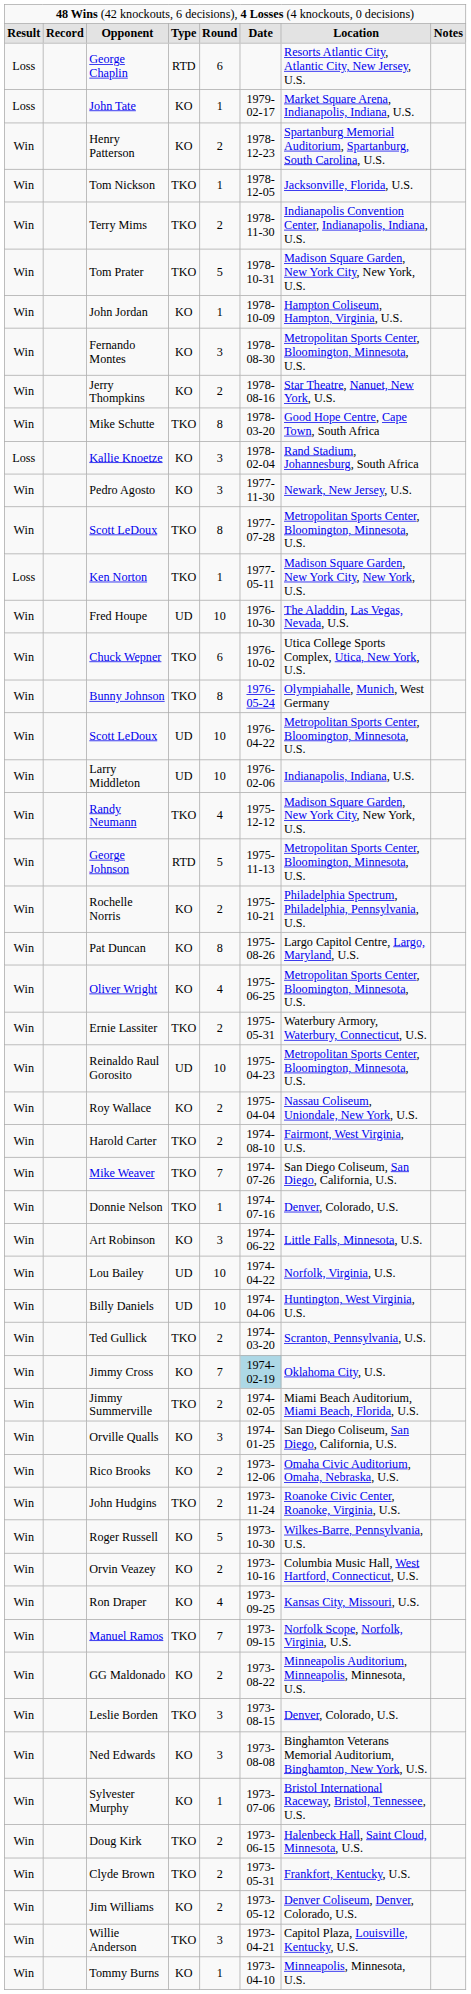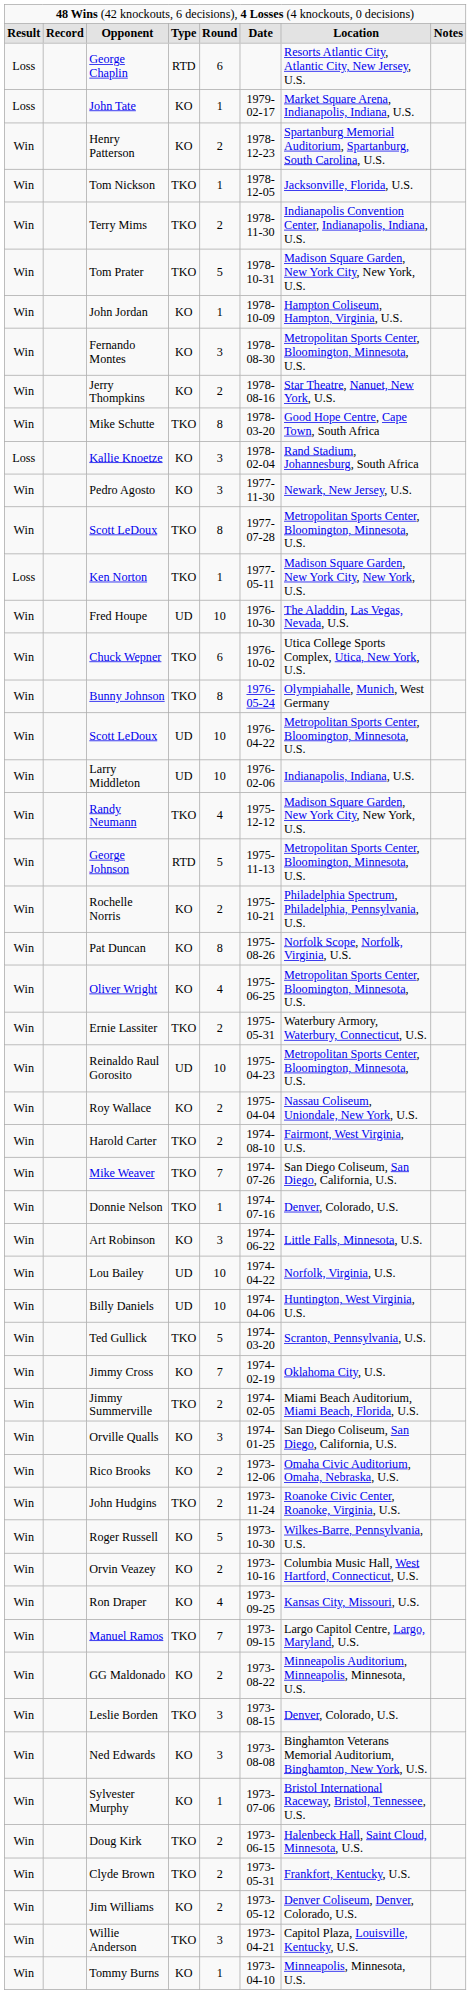 <table class="wikitable" style="text-align:center;">
 <tr>
 <td colspan="8"><strong>48 Wins</strong> (42 knockouts, 6 decisions), <strong>4 Losses</strong> (4 knockouts, 0 decisions)</td>
 </tr>
 <tr>
 <td style="border-style: none none solid solid; background: #e3e3e3"><strong>Result</strong></td>
 <td style="border-style: none none solid solid; background: #e3e3e3"><strong>Record</strong></td>
 <td style="border-style: none none solid solid; background: #e3e3e3"><strong>Opponent</strong></td>
 <td style="border-style: none none solid solid; background: #e3e3e3"><strong>Type</strong></td>
 <td style="border-style: none none solid solid; background: #e3e3e3"><strong>Round</strong></td>
 <td style="border-style: none none solid solid; background: #e3e3e3"><strong>Date</strong></td>
 <td style="border-style: none none solid solid; background: #e3e3e3"><strong>Location</strong></td>
 <td style="border-style: none none solid solid; background: #e3e3e3"><strong>Notes</strong></td>
 </tr>
 <tr align=center>
 <td>Loss</td>
 <td></td>
 <td align=left>  <a href='#'>George Chaplin</a></td>
 <td>RTD</td>
 <td>6</td>
 <td></td>
 <td align=left> <a href='#'>Resorts Atlantic City</a>, <a href='#'>Atlantic City, New Jersey</a>, U.S.</td>
 <td align=left></td>
 </tr>
 <tr>
 <td>Loss</td>
 <td></td>
 <td align=left> <a href='#'>John Tate</a></td>
 <td>KO</td>
 <td>1</td>
 <td>1979-02-17</td>
 <td align=left> <a href='#'>Market Square Arena</a>, <a href='#'>Indianapolis, Indiana</a>, U.S.</td>
 <td align=left></td>
 </tr>
 <tr>
 <td>Win</td>
 <td></td>
 <td align=left> Henry Patterson</td>
 <td>KO</td>
 <td>2</td>
 <td>1978-12-23</td>
 <td align=left> <a href='#'>Spartanburg Memorial Auditorium</a>, <a href='#'>Spartanburg, South Carolina</a>, U.S.</td>
 <td align=left></td>
 </tr>
 <tr>
 <td>Win</td>
 <td></td>
 <td align=left> Tom Nickson</td>
 <td>TKO</td>
 <td>1</td>
 <td>1978-12-05</td>
 <td align=left> <a href='#'>Jacksonville, Florida</a>, U.S.</td>
 <td align=left></td>
 </tr>
 <tr>
 <td>Win</td>
 <td></td>
 <td align=left> Terry Mims</td>
 <td>TKO</td>
 <td>2</td>
 <td>1978-11-30</td>
 <td align=left> <a href='#'>Indianapolis Convention Center</a>, <a href='#'>Indianapolis, Indiana</a>, U.S.</td>
 <td align=left></td>
 </tr>
 <tr>
 <td>Win</td>
 <td></td>
 <td align=left> Tom Prater</td>
 <td>TKO</td>
 <td>5</td>
 <td>1978-10-31</td>
 <td align=left> <a href='#'>Madison Square Garden</a>, <a href='#'>New York City</a>, New York, U.S.</td>
 <td align=left></td>
 </tr>
 <tr>
 <td>Win</td>
 <td></td>
 <td align=left> John Jordan</td>
 <td>KO</td>
 <td>1</td>
 <td>1978-10-09</td>
 <td align=left> <a href='#'>Hampton Coliseum</a>, <a href='#'>Hampton, Virginia</a>, U.S.</td>
 <td align=left></td>
 </tr>
 <tr>
 <td>Win</td>
 <td></td>
 <td align=left> Fernando Montes</td>
 <td>KO</td>
 <td>3</td>
 <td>1978-08-30</td>
 <td align=left> <a href='#'>Metropolitan Sports Center</a>, <a href='#'>Bloomington, Minnesota</a>, U.S.</td>
 <td align=left></td>
 </tr>
 <tr>
 <td>Win</td>
 <td></td>
 <td align=left> Jerry Thompkins</td>
 <td>KO</td>
 <td>2</td>
 <td>1978-08-16</td>
 <td align=left> <a href='#'>Star Theatre</a>, <a href='#'>Nanuet, New York</a>, U.S.</td>
 <td align=left></td>
 </tr>
 <tr>
 <td>Win</td>
 <td></td>
 <td align=left> Mike Schutte</td>
 <td>TKO</td>
 <td>8</td>
 <td>1978-03-20</td>
 <td align=left> <a href='#'>Good Hope Centre</a>, <a href='#'>Cape Town</a>, South Africa</td>
 <td align=left></td>
 </tr>
 <tr>
 <td>Loss</td>
 <td></td>
 <td align=left> <a href='#'>Kallie Knoetze</a></td>
 <td>KO</td>
 <td>3</td>
 <td>1978-02-04</td>
 <td align=left> <a href='#'>Rand Stadium</a>, <a href='#'>Johannesburg</a>, South Africa</td>
 <td align=left></td>
 </tr>
 <tr>
 <td>Win</td>
 <td></td>
 <td align=left> Pedro Agosto</td>
 <td>KO</td>
 <td>3</td>
 <td>1977-11-30</td>
 <td align=left> <a href='#'>Newark, New Jersey</a>, U.S.</td>
 <td align=left></td>
 </tr>
 <tr>
 <td>Win</td>
 <td></td>
 <td align=left> <a href='#'>Scott LeDoux</a></td>
 <td>TKO</td>
 <td>8</td>
 <td>1977-07-28</td>
 <td align=left> <a href='#'>Metropolitan Sports Center</a>, <a href='#'>Bloomington, Minnesota</a>, U.S.</td>
 <td align=left></td>
 </tr>
 <tr>
 <td>Loss</td>
 <td></td>
 <td align=left> <a href='#'>Ken Norton</a></td>
 <td>TKO</td>
 <td>1</td>
 <td>1977-05-11</td>
 <td align=left> <a href='#'>Madison Square Garden</a>, <a href='#'>New York City</a>, <a href='#'>New York</a>, U.S.</td>
 <td align=left></td>
 </tr>
 <tr>
 <td>Win</td>
 <td></td>
 <td align=left> Fred Houpe</td>
 <td>UD</td>
 <td>10</td>
 <td>1976-10-30</td>
 <td align=left> <a href='#'>The Aladdin</a>, <a href='#'>Las Vegas, Nevada</a>, U.S.</td>
 <td align=left></td>
 </tr>
 <tr>
 <td>Win</td>
 <td></td>
 <td align=left> <a href='#'>Chuck Wepner</a></td>
 <td>TKO</td>
 <td>6</td>
 <td>1976-10-02</td>
 <td align=left> Utica College Sports Complex, <a href='#'>Utica, New York</a>, U.S.</td>
 <td align=left></td>
 </tr>
 <tr>
 <td>Win</td>
 <td></td>
 <td align=left> <a href='#'>Bunny Johnson</a></td>
 <td>TKO</td>
 <td>8</td>
 <td><a href='#'>1976-05-24</a></td>
 <td align=left> <a href='#'>Olympiahalle</a>, <a href='#'>Munich</a>, West Germany</td>
 <td align=left></td>
 </tr>
 <tr>
 <td>Win</td>
 <td></td>
 <td align=left> <a href='#'>Scott LeDoux</a></td>
 <td>UD</td>
 <td>10</td>
 <td>1976-04-22</td>
 <td align=left> <a href='#'>Metropolitan Sports Center</a>, <a href='#'>Bloomington, Minnesota</a>, U.S.</td>
 <td align=left></td>
 </tr>
 <tr>
 <td>Win</td>
 <td></td>
 <td align=left> Larry Middleton</td>
 <td>UD</td>
 <td>10</td>
 <td>1976-02-06</td>
 <td align=left> <a href='#'>Indianapolis, Indiana</a>, U.S.</td>
 <td align=left></td>
 </tr>
 <tr>
 <td>Win</td>
 <td></td>
 <td align=left> <a href='#'>Randy Neumann</a></td>
 <td>TKO</td>
 <td>4</td>
 <td>1975-12-12</td>
 <td align=left> <a href='#'>Madison Square Garden</a>, <a href='#'>New York City</a>, New York, U.S.</td>
 <td align=left></td>
 </tr>
 <tr>
 <td>Win</td>
 <td></td>
 <td align=left> <a href='#'>George Johnson</a></td>
 <td>RTD</td>
 <td>5</td>
 <td>1975-11-13</td>
 <td align=left> <a href='#'>Metropolitan Sports Center</a>, <a href='#'>Bloomington, Minnesota</a>, U.S.</td>
 <td align=left></td>
 </tr>
 <tr>
 <td>Win</td>
 <td></td>
 <td align=left> Rochelle Norris</td>
 <td>KO</td>
 <td>2</td>
 <td>1975-10-21</td>
 <td align=left> <a href='#'>Philadelphia Spectrum</a>, <a href='#'>Philadelphia, Pennsylvania</a>, U.S.</td>
 <td align=left></td>
 </tr>
 <tr>
 <td>Win</td>
 <td></td>
 <td align=left> Pat Duncan</td>
 <td>KO</td>
 <td>8</td>
 <td>1975-08-26</td>
-<td align=left> Largo Capitol Centre, <a href='#'>Largo, Maryland</a>, U.S.</td>
+<td align=left> <a href='#'>Norfolk Scope</a>, <a href='#'>Norfolk, Virginia</a>, U.S.</td>
 <td align=left></td>
 </tr>
 <tr>
 <td>Win</td>
 <td></td>
 <td align=left> <a href='#'>Oliver Wright</a></td>
 <td>KO</td>
 <td>4</td>
 <td>1975-06-25</td>
 <td align=left> <a href='#'>Metropolitan Sports Center</a>, <a href='#'>Bloomington, Minnesota</a>, U.S.</td>
 <td align=left></td>
 </tr>
 <tr>
 <td>Win</td>
 <td></td>
 <td align=left> Ernie Lassiter</td>
 <td>TKO</td>
 <td>2</td>
 <td>1975-05-31</td>
 <td align=left> Waterbury Armory, <a href='#'>Waterbury, Connecticut</a>, U.S.</td>
 <td align=left></td>
 </tr>
 <tr>
 <td>Win</td>
 <td></td>
 <td align=left> Reinaldo Raul Gorosito</td>
 <td>UD</td>
 <td>10</td>
 <td>1975-04-23</td>
 <td align=left> <a href='#'>Metropolitan Sports Center</a>, <a href='#'>Bloomington, Minnesota</a>, U.S.</td>
 <td align=left></td>
 </tr>
 <tr>
 <td>Win</td>
 <td></td>
 <td align=left> Roy Wallace</td>
 <td>KO</td>
 <td>2</td>
 <td>1975-04-04</td>
 <td align=left> <a href='#'>Nassau Coliseum</a>, <a href='#'>Uniondale, New York</a>, U.S.</td>
 <td align=left></td>
 </tr>
 <tr>
 <td>Win</td>
 <td></td>
 <td align=left> Harold Carter</td>
 <td>TKO</td>
 <td>2</td>
 <td>1974-08-10</td>
 <td align=left> <a href='#'>Fairmont, West Virginia</a>, U.S.</td>
 <td align=left></td>
 </tr>
 <tr>
 <td>Win</td>
 <td></td>
 <td align=left> <a href='#'>Mike Weaver</a></td>
 <td>TKO</td>
 <td>7</td>
 <td>1974-07-26</td>
 <td align=left> San Diego Coliseum, <a href='#'>San Diego</a>, California, U.S.</td>
 <td align=left></td>
 </tr>
 <tr>
 <td>Win</td>
 <td></td>
 <td align=left> Donnie Nelson</td>
 <td>TKO</td>
 <td>1</td>
 <td>1974-07-16</td>
 <td align=left> <a href='#'>Denver</a>, Colorado, U.S.</td>
 <td align=left></td>
 </tr>
 <tr>
 <td>Win</td>
 <td></td>
 <td align=left> Art Robinson</td>
 <td>KO</td>
 <td>3</td>
 <td>1974-06-22</td>
 <td align=left> <a href='#'>Little Falls, Minnesota</a>, U.S.</td>
 <td align=left></td>
 </tr>
 <tr>
 <td>Win</td>
 <td></td>
 <td align=left> Lou Bailey</td>
 <td>UD</td>
 <td>10</td>
 <td>1974-04-22</td>
 <td align=left> <a href='#'>Norfolk, Virginia</a>, U.S.</td>
 <td align=left></td>
 </tr>
 <tr>
 <td>Win</td>
 <td></td>
 <td align=left> Billy Daniels</td>
 <td>UD</td>
 <td>10</td>
 <td>1974-04-06</td>
 <td align=left> <a href='#'>Huntington, West Virginia</a>, U.S.</td>
 <td align=left></td>
 </tr>
 <tr>
 <td>Win</td>
 <td></td>
 <td align=left> Ted Gullick</td>
 <td>TKO</td>
-<td>2</td>
+<td>5</td>
 <td>1974-03-20</td>
 <td align=left> <a href='#'>Scranton, Pennsylvania</a>, U.S.</td>
 <td align=left></td>
 </tr>
 <tr>
 <td>Win</td>
 <td></td>
 <td align=left> Jimmy Cross</td>
 <td>KO</td>
 <td>7</td>
-<td style="background: lightblue;">1974-02-19</td>
+<td>1974-02-19</td>
 <td align=left> <a href='#'>Oklahoma City</a>, U.S.</td>
 <td align=left></td>
 </tr>
 <tr>
 <td>Win</td>
 <td></td>
 <td align=left> Jimmy Summerville</td>
 <td>TKO</td>
 <td>2</td>
 <td>1974-02-05</td>
 <td align=left> Miami Beach Auditorium, <a href='#'>Miami Beach, Florida</a>, U.S.</td>
 <td align=left></td>
 </tr>
 <tr>
 <td>Win</td>
 <td></td>
 <td align=left> Orville Qualls</td>
 <td>KO</td>
 <td>3</td>
 <td>1974-01-25</td>
 <td align=left> San Diego Coliseum, <a href='#'>San Diego</a>, California, U.S.</td>
 <td align=left></td>
 </tr>
 <tr>
 <td>Win</td>
 <td></td>
 <td align=left> Rico Brooks</td>
 <td>KO</td>
 <td>2</td>
 <td>1973-12-06</td>
 <td align=left> <a href='#'>Omaha Civic Auditorium</a>, <a href='#'>Omaha, Nebraska</a>, U.S.</td>
 <td align=left></td>
 </tr>
 <tr>
 <td>Win</td>
 <td></td>
 <td align=left> John Hudgins</td>
 <td>TKO</td>
 <td>2</td>
 <td>1973-11-24</td>
 <td align=left> <a href='#'>Roanoke Civic Center</a>, <a href='#'>Roanoke, Virginia</a>, U.S.</td>
 <td align=left></td>
 </tr>
 <tr>
 <td>Win</td>
 <td></td>
 <td align=left> Roger Russell</td>
 <td>KO</td>
 <td>5</td>
 <td>1973-10-30</td>
 <td align=left> <a href='#'>Wilkes-Barre, Pennsylvania</a>, U.S.</td>
 <td align=left></td>
 </tr>
 <tr>
 <td>Win</td>
 <td></td>
 <td align=left> Orvin Veazey</td>
 <td>KO</td>
 <td>2</td>
 <td>1973-10-16</td>
 <td align=left> Columbia Music Hall, <a href='#'>West Hartford, Connecticut</a>, U.S.</td>
 <td align=left></td>
 </tr>
 <tr>
 <td>Win</td>
 <td></td>
 <td align=left> Ron Draper</td>
 <td>KO</td>
 <td>4</td>
 <td>1973-09-25</td>
 <td align=left> <a href='#'>Kansas City, Missouri</a>, U.S.</td>
 <td align=left></td>
 </tr>
 <tr>
 <td>Win</td>
 <td></td>
 <td align=left> <a href='#'>Manuel Ramos</a></td>
 <td>TKO</td>
 <td>7</td>
 <td>1973-09-15</td>
-<td align=left> <a href='#'>Norfolk Scope</a>, <a href='#'>Norfolk, Virginia</a>, U.S.</td>
+<td align=left> Largo Capitol Centre, <a href='#'>Largo, Maryland</a>, U.S.</td>
 <td align=left></td>
 </tr>
 <tr>
 <td>Win</td>
 <td></td>
 <td align=left> GG Maldonado</td>
 <td>KO</td>
 <td>2</td>
 <td>1973-08-22</td>
 <td align=left> <a href='#'>Minneapolis Auditorium</a>, <a href='#'>Minneapolis</a>, Minnesota, U.S.</td>
 <td align=left></td>
 </tr>
 <tr>
 <td>Win</td>
 <td></td>
 <td align=left> Leslie Borden</td>
 <td>TKO</td>
 <td>3</td>
 <td>1973-08-15</td>
 <td align=left> <a href='#'>Denver</a>, Colorado, U.S.</td>
 <td align=left></td>
 </tr>
 <tr>
 <td>Win</td>
 <td></td>
 <td align=left> Ned Edwards</td>
 <td>KO</td>
 <td>3</td>
 <td>1973-08-08</td>
 <td align=left> Binghamton Veterans Memorial Auditorium, <a href='#'>Binghamton, New York</a>, U.S.</td>
 <td align=left></td>
 </tr>
 <tr>
 <td>Win</td>
 <td></td>
 <td align=left> Sylvester Murphy</td>
 <td>KO</td>
 <td>1</td>
 <td>1973-07-06</td>
 <td align=left> <a href='#'>Bristol International Raceway</a>, <a href='#'>Bristol, Tennessee</a>, U.S.</td>
 <td align=left></td>
 </tr>
 <tr>
 <td>Win</td>
 <td></td>
 <td align=left> Doug Kirk</td>
 <td>TKO</td>
 <td>2</td>
 <td>1973-06-15</td>
 <td align=left> <a href='#'>Halenbeck Hall</a>, <a href='#'>Saint Cloud, Minnesota</a>, U.S.</td>
 <td align=left></td>
 </tr>
 <tr>
 <td>Win</td>
 <td></td>
 <td align=left> Clyde Brown</td>
 <td>TKO</td>
 <td>2</td>
 <td>1973-05-31</td>
 <td align=left> <a href='#'>Frankfort, Kentucky</a>, U.S.</td>
 <td align=left></td>
 </tr>
 <tr>
 <td>Win</td>
 <td></td>
 <td align=left>Jim Williams</td>
 <td>KO</td>
 <td>2</td>
 <td>1973-05-12</td>
 <td align=left> <a href='#'>Denver Coliseum</a>, <a href='#'>Denver</a>, Colorado, U.S.</td>
 <td align=left></td>
 </tr>
 <tr>
 <td>Win</td>
 <td></td>
 <td align=left> Willie Anderson</td>
 <td>TKO</td>
 <td>3</td>
 <td>1973-04-21</td>
 <td align=left> Capitol Plaza, <a href='#'>Louisville, Kentucky</a>, U.S.</td>
 <td align=left></td>
 </tr>
 <tr>
 <td>Win</td>
 <td></td>
 <td align=left> Tommy Burns</td>
 <td>KO</td>
 <td>1</td>
 <td>1973-04-10</td>
 <td align=left> <a href='#'>Minneapolis</a>, Minnesota, U.S.</td>
 <td align=left></td>
 </tr>
 </table>
